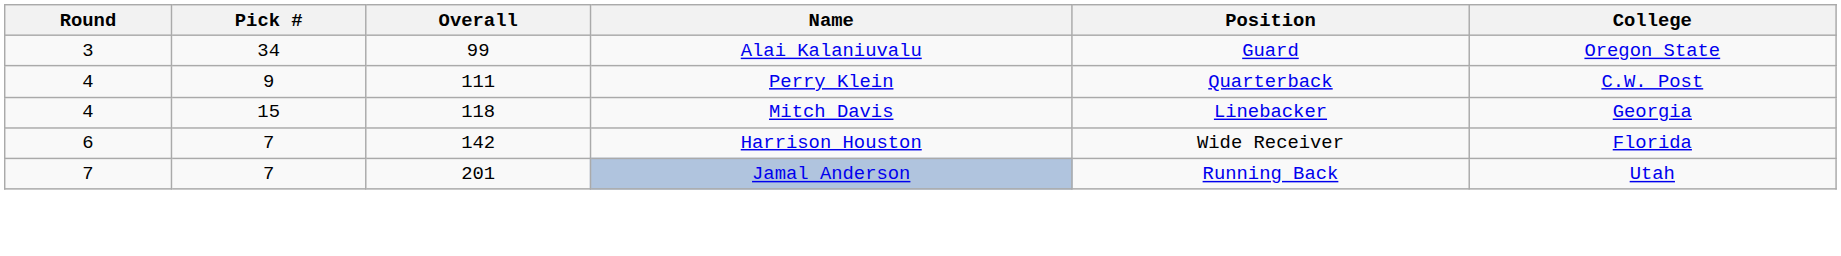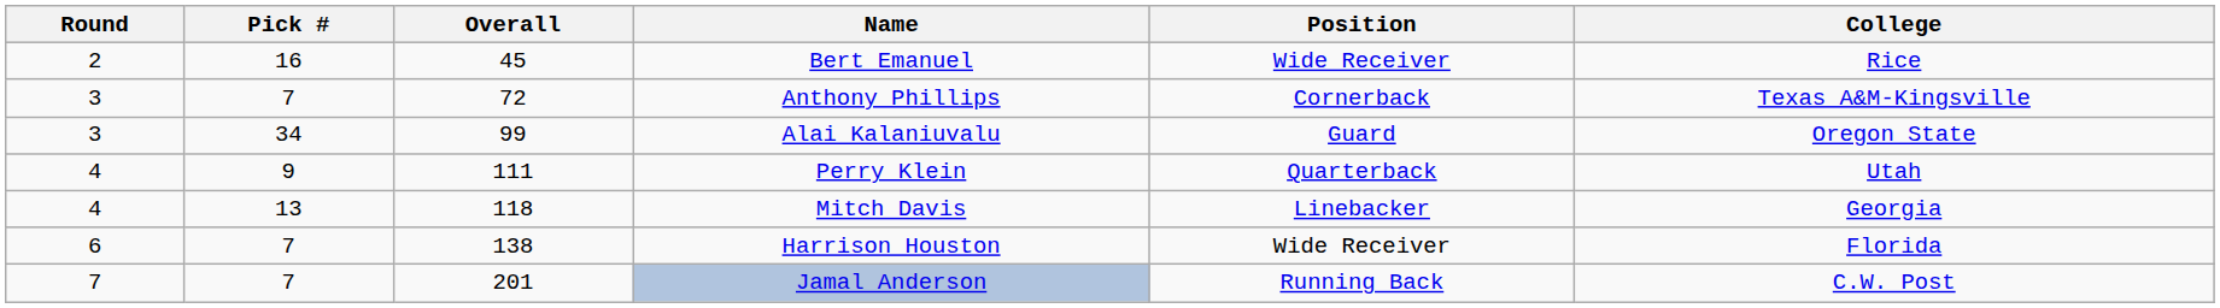 <table class="wikitable sortable sortable" style="width: 100%; text-align:center">
 <tr>
 <th>Round</th>
 <th>Pick #</th>
 <th>Overall</th>
 <th>Name</th>
 <th>Position</th>
 <th>College</th>
+</tr>
+<tr>
+<td>2</td>
+<td>16</td>
+<td>45</td>
+<td><a href='#'>Bert Emanuel</a></td>
+<td><a href='#'>Wide Receiver</a></td>
+<td><a href='#'>Rice</a></td>
+</tr>
+<tr>
+<td>3</td>
+<td>7</td>
+<td>72</td>
+<td><a href='#'>Anthony Phillips</a></td>
+<td><a href='#'>Cornerback</a></td>
+<td><a href='#'>Texas A&M-Kingsville</a></td>
 </tr>
 <tr>
 <td>3</td>
 <td>34</td>
 <td>99</td>
 <td><a href='#'>Alai Kalaniuvalu</a></td>
 <td><a href='#'>Guard</a></td>
 <td><a href='#'>Oregon State</a></td>
 </tr>
 <tr>
 <td>4</td>
 <td>9</td>
 <td>111</td>
 <td><a href='#'>Perry Klein</a></td>
 <td><a href='#'>Quarterback</a></td>
-<td><a href='#'>C.W. Post</a></td>
+<td><a href='#'>Utah</a></td>
 </tr>
 <tr>
 <td>4</td>
-<td>15</td>
+<td>13</td>
 <td>118</td>
 <td><a href='#'>Mitch Davis</a></td>
 <td><a href='#'>Linebacker</a></td>
 <td><a href='#'>Georgia</a></td>
 </tr>
 <tr>
 <td>6</td>
 <td>7</td>
-<td>142</td>
+<td>138</td>
 <td><a href='#'>Harrison Houston</a></td>
 <td>Wide Receiver</td>
 <td><a href='#'>Florida</a></td>
 </tr>
 <tr>
 <td>7</td>
 <td>7</td>
 <td>201</td>
 <td bgcolor=lightsteelblue><a href='#'>Jamal Anderson</a></td>
 <td><a href='#'>Running Back</a></td>
-<td><a href='#'>Utah</a></td>
+<td><a href='#'>C.W. Post</a></td>
 </tr>
 </table>
